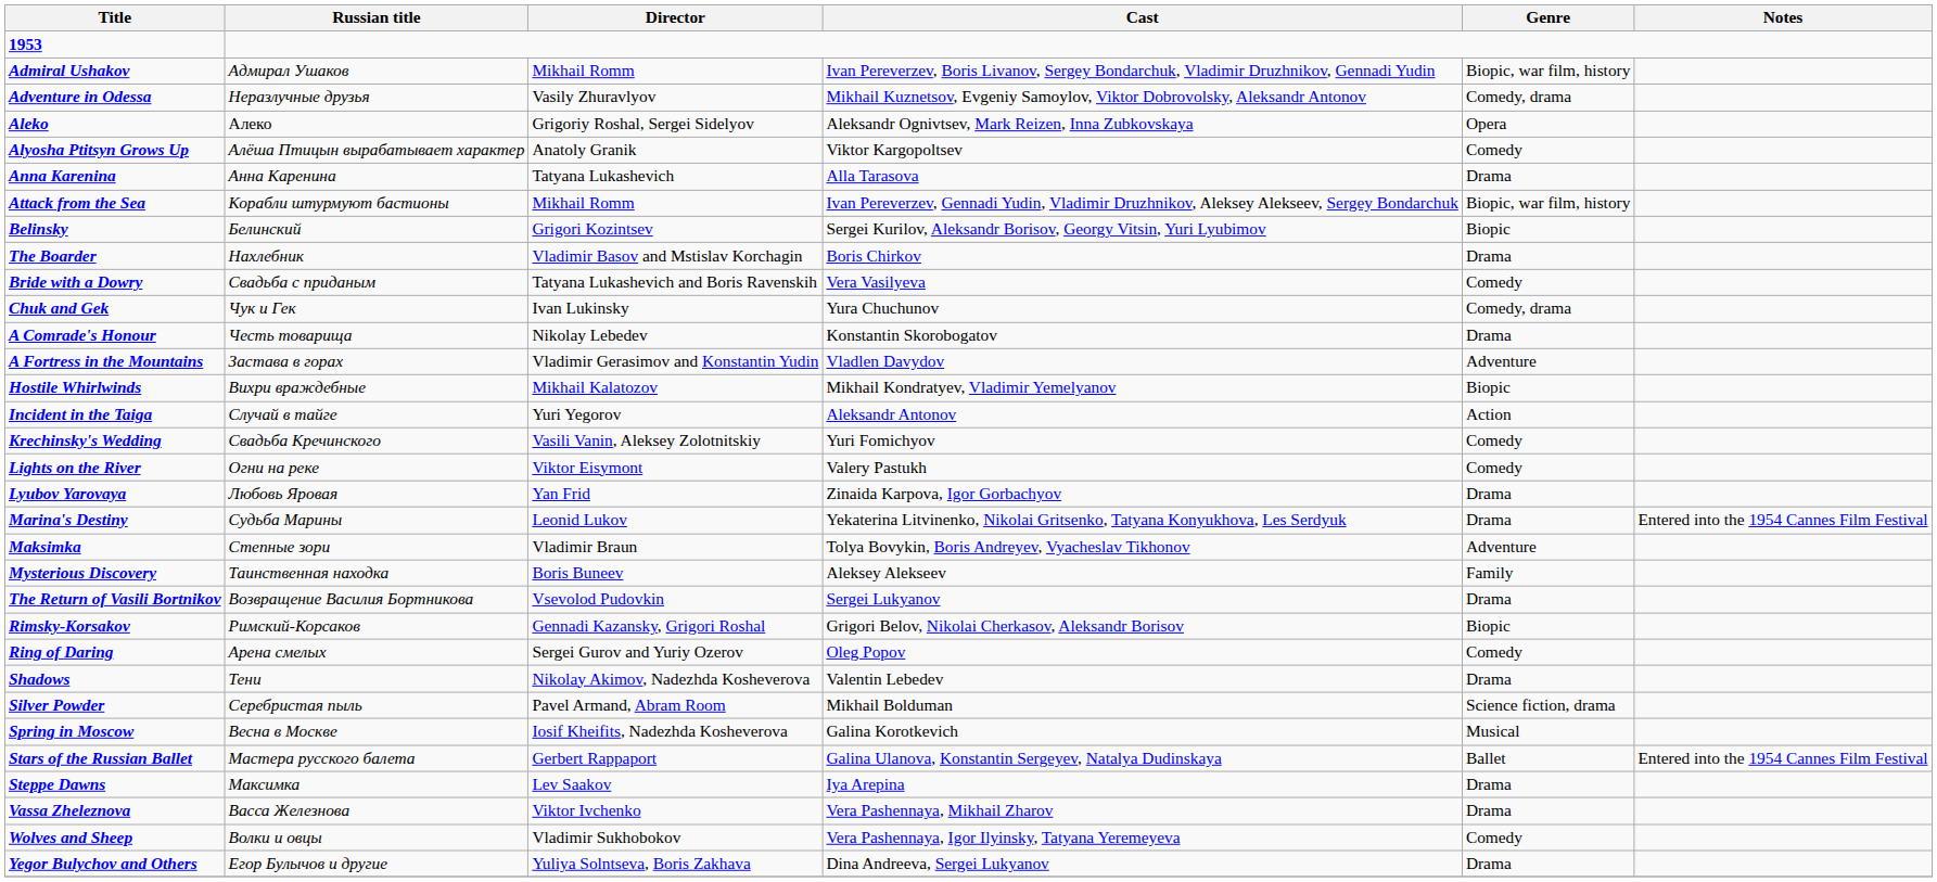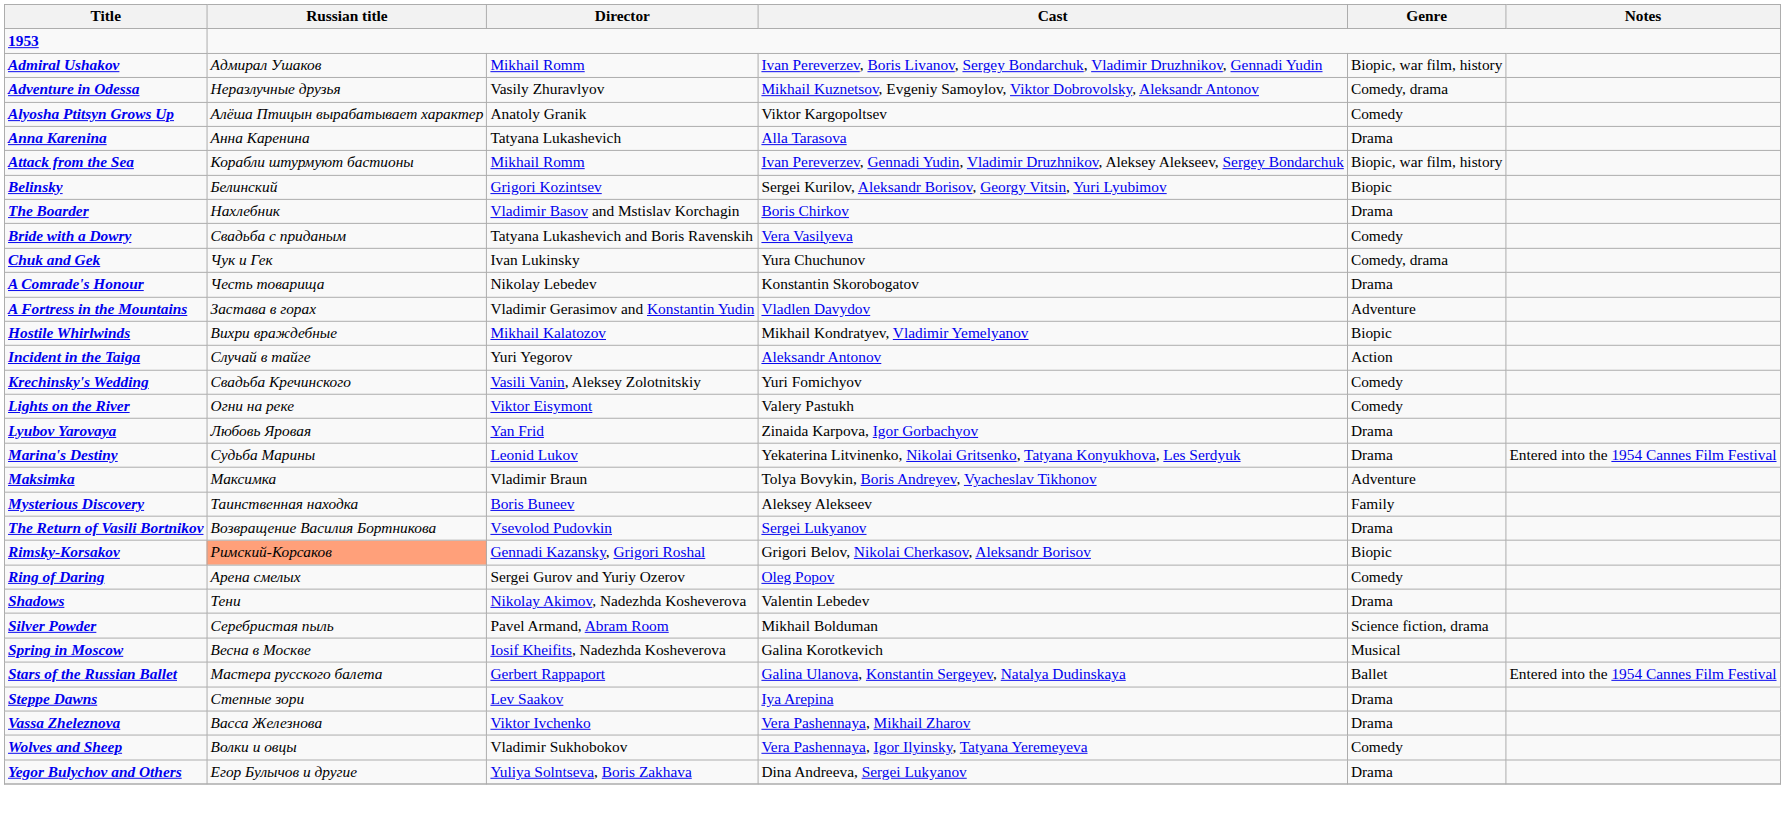 <table class="wikitable">
 <tr>
 <th>Title</th>
 <th>Russian title</th>
 <th>Director</th>
 <th>Cast</th>
 <th>Genre</th>
 <th>Notes</th>
 </tr>
 <tr>
 <td><strong><a href='#'>1953</a></strong></td>
 </tr>
 <tr>
 <td><strong><em><a href='#'>Admiral Ushakov</a></em></strong></td>
 <td><em>Адмирал Ушаков</em></td>
 <td><a href='#'>Mikhail Romm</a></td>
 <td><a href='#'>Ivan Pereverzev</a>, <a href='#'>Boris Livanov</a>, <a href='#'>Sergey Bondarchuk</a>, <a href='#'>Vladimir Druzhnikov</a>, <a href='#'>Gennadi Yudin</a></td>
 <td>Biopic, war film, history</td>
 <td></td>
 </tr>
 <tr>
 <td><strong><em><a href='#'>Adventure in Odessa</a></em></strong></td>
 <td><em>Неразлучные друзья</em></td>
 <td>Vasily Zhuravlyov</td>
 <td><a href='#'>Mikhail Kuznetsov</a>, Evgeniy Samoylov, <a href='#'>Viktor Dobrovolsky</a>, <a href='#'>Aleksandr Antonov</a></td>
 <td>Comedy, drama</td>
-<td></td>
-</tr>
-<tr>
-<td><strong><em><a href='#'>Aleko</a></em></strong></td>
-<td>Алеко</td>
-<td>Grigoriy Roshal, Sergei Sidelyov</td>
-<td>Aleksandr Ognivtsev, <a href='#'>Mark Reizen</a>, <a href='#'>Inna Zubkovskaya</a></td>
-<td>Opera </td>
 <td></td>
 </tr>
 <tr>
 <td><strong><em><a href='#'>Alyosha Ptitsyn Grows Up</a></em></strong></td>
 <td><em>Алёша Птицын вырабатывает характер</em></td>
 <td>Anatoly Granik</td>
 <td>Viktor Kargopoltsev</td>
 <td>Comedy</td>
 <td></td>
 </tr>
 <tr>
 <td><strong><em><a href='#'>Anna Karenina</a></em></strong></td>
 <td><em>Анна Каренина</em></td>
 <td>Tatyana Lukashevich</td>
 <td><a href='#'>Alla Tarasova</a></td>
 <td>Drama</td>
 <td></td>
 </tr>
 <tr>
 <td><strong><em><a href='#'>Attack from the Sea</a></em></strong></td>
 <td><em>Корабли штурмуют бастионы</em></td>
 <td><a href='#'>Mikhail Romm</a></td>
 <td><a href='#'>Ivan Pereverzev</a>, <a href='#'>Gennadi Yudin</a>, <a href='#'>Vladimir Druzhnikov</a>, Aleksey Alekseev, <a href='#'>Sergey Bondarchuk</a></td>
 <td>Biopic, war film, history</td>
 <td></td>
 </tr>
 <tr>
 <td><strong><em><a href='#'>Belinsky</a></em></strong></td>
 <td><em>Белинский</em></td>
 <td><a href='#'>Grigori Kozintsev</a></td>
 <td>Sergei Kurilov, <a href='#'>Aleksandr Borisov</a>, <a href='#'>Georgy Vitsin</a>, <a href='#'>Yuri Lyubimov</a></td>
 <td>Biopic</td>
 <td></td>
 </tr>
 <tr>
 <td><strong><em><a href='#'>The Boarder</a></em></strong></td>
 <td><em>Нахлебник</em></td>
 <td><a href='#'>Vladimir Basov</a> and Mstislav Korchagin</td>
 <td><a href='#'>Boris Chirkov</a></td>
 <td>Drama</td>
 <td></td>
 </tr>
 <tr>
 <td><strong><em><a href='#'>Bride with a Dowry</a></em></strong></td>
 <td><em>Свадьба с приданым</em></td>
 <td>Tatyana Lukashevich and Boris Ravenskih</td>
 <td><a href='#'>Vera Vasilyeva</a></td>
 <td>Comedy</td>
 <td></td>
 </tr>
 <tr>
 <td><strong><em><a href='#'>Chuk and Gek</a></em></strong></td>
 <td><em>Чук и Гек</em></td>
 <td>Ivan Lukinsky</td>
 <td>Yura Chuchunov</td>
 <td>Comedy, drama</td>
 <td></td>
 </tr>
 <tr>
 <td><strong><em><a href='#'>A Comrade's Honour</a></em></strong></td>
 <td><em>Честь товарища</em></td>
 <td>Nikolay Lebedev</td>
 <td>Konstantin Skorobogatov</td>
 <td>Drama</td>
 <td></td>
 </tr>
 <tr>
 <td><strong><em><a href='#'>A Fortress in the Mountains</a></em></strong></td>
 <td><em>Застава в горах</em></td>
 <td>Vladimir Gerasimov and <a href='#'>Konstantin Yudin</a></td>
 <td><a href='#'>Vladlen Davydov</a></td>
 <td>Adventure</td>
 <td></td>
 </tr>
 <tr>
 <td><strong><em><a href='#'>Hostile Whirlwinds</a></em></strong></td>
 <td><em>Вихри враждебные</em></td>
 <td><a href='#'>Mikhail Kalatozov</a></td>
 <td>Mikhail Kondratyev, <a href='#'>Vladimir Yemelyanov</a></td>
 <td>Biopic</td>
 <td></td>
 </tr>
 <tr>
 <td><strong><em><a href='#'>Incident in the Taiga</a></em></strong></td>
 <td><em>Случай в тайге</em></td>
 <td>Yuri Yegorov</td>
 <td><a href='#'>Aleksandr Antonov</a></td>
 <td>Action</td>
 <td></td>
 </tr>
 <tr>
 <td><strong><em><a href='#'>Krechinsky's Wedding</a></em></strong></td>
 <td><em>Свадьба Кречинского</em></td>
 <td><a href='#'>Vasili Vanin</a>, Aleksey Zolotnitskiy</td>
 <td>Yuri Fomichyov</td>
 <td>Comedy</td>
 <td></td>
 </tr>
 <tr>
 <td><strong><em><a href='#'>Lights on the River</a></em></strong></td>
 <td><em>Огни на реке</em></td>
 <td><a href='#'>Viktor Eisymont</a></td>
 <td>Valery Pastukh</td>
 <td>Comedy</td>
 <td></td>
 </tr>
 <tr>
 <td><strong><em><a href='#'>Lyubov Yarovaya</a></em></strong></td>
 <td><em>Любовь Яровая</em></td>
 <td><a href='#'>Yan Frid</a></td>
 <td>Zinaida Karpova, <a href='#'>Igor Gorbachyov</a></td>
 <td>Drama</td>
 <td></td>
 </tr>
 <tr>
 <td><strong><em><a href='#'>Marina's Destiny</a></em></strong></td>
 <td><em>Судьба Марины</em></td>
 <td><a href='#'>Leonid Lukov</a></td>
 <td>Yekaterina Litvinenko, <a href='#'>Nikolai Gritsenko</a>, <a href='#'>Tatyana Konyukhova</a>, <a href='#'>Les Serdyuk</a></td>
 <td>Drama</td>
 <td>Entered into the <a href='#'>1954 Cannes Film Festival</a></td>
 </tr>
 <tr>
 <td><strong><em><a href='#'>Maksimka</a></em></strong></td>
-<td><em>Степные зори</em></td>
+<td><em>Максимка</em></td>
 <td>Vladimir Braun</td>
 <td>Tolya Bovykin, <a href='#'>Boris Andreyev</a>, <a href='#'>Vyacheslav Tikhonov</a></td>
 <td>Adventure</td>
 <td></td>
 </tr>
 <tr>
 <td><strong><em><a href='#'>Mysterious Discovery</a></em></strong></td>
 <td><em>Таинственная находка</em></td>
 <td><a href='#'>Boris Buneev</a></td>
 <td>Aleksey Alekseev</td>
 <td>Family</td>
 <td></td>
 </tr>
 <tr>
 <td><strong><em><a href='#'>The Return of Vasili Bortnikov</a></em></strong></td>
 <td><em>Возвращение Василия Бортникова</em></td>
 <td><a href='#'>Vsevolod Pudovkin</a></td>
 <td><a href='#'>Sergei Lukyanov</a></td>
 <td>Drama</td>
 <td></td>
 </tr>
 <tr>
 <td><strong><em><a href='#'>Rimsky-Korsakov</a></em></strong></td>
-<td><em>Римский-Корсаков</em></td>
+<td style="background: lightsalmon;"><em>Римский-Корсаков</em></td>
 <td><a href='#'>Gennadi Kazansky</a>, <a href='#'>Grigori Roshal</a></td>
 <td>Grigori Belov, <a href='#'>Nikolai Cherkasov</a>, <a href='#'>Aleksandr Borisov</a></td>
 <td>Biopic</td>
 <td></td>
 </tr>
 <tr>
 <td><strong><em><a href='#'>Ring of Daring</a></em></strong></td>
 <td><em>Арена смелых</em></td>
 <td>Sergei Gurov and Yuriy Ozerov</td>
 <td><a href='#'>Oleg Popov</a></td>
 <td>Comedy</td>
 <td></td>
 </tr>
 <tr>
 <td><strong><em><a href='#'>Shadows</a></em></strong></td>
 <td><em>Тени</em></td>
 <td><a href='#'>Nikolay Akimov</a>, Nadezhda Kosheverova</td>
 <td>Valentin Lebedev</td>
 <td>Drama</td>
 <td></td>
 </tr>
 <tr>
 <td><strong><em><a href='#'>Silver Powder</a></em></strong></td>
 <td><em> Серебристая пыль</em></td>
 <td>Pavel Armand, <a href='#'>Abram Room</a></td>
 <td>Mikhail Bolduman</td>
 <td>Science fiction, drama</td>
 <td></td>
 </tr>
 <tr>
 <td><strong><em><a href='#'>Spring in Moscow</a></em></strong></td>
 <td><em>Весна в Москве</em></td>
 <td><a href='#'>Iosif Kheifits</a>, Nadezhda Kosheverova</td>
 <td>Galina Korotkevich</td>
 <td>Musical</td>
 <td></td>
 </tr>
 <tr>
 <td><strong><em><a href='#'>Stars of the Russian Ballet</a></em></strong></td>
 <td><em>Мастера русского балета</em></td>
 <td><a href='#'>Gerbert Rappaport</a></td>
 <td><a href='#'>Galina Ulanova</a>, <a href='#'>Konstantin Sergeyev</a>, <a href='#'>Natalya Dudinskaya</a></td>
 <td>Ballet</td>
 <td>Entered into the <a href='#'>1954 Cannes Film Festival</a></td>
 </tr>
 <tr>
 <td><strong><em><a href='#'>Steppe Dawns</a></em></strong></td>
-<td><em>Максимка</em></td>
+<td><em>Степные зори</em></td>
 <td><a href='#'>Lev Saakov</a></td>
 <td><a href='#'>Iya Arepina</a></td>
 <td>Drama</td>
 <td></td>
 </tr>
 <tr>
 <td><strong><em><a href='#'>Vassa Zheleznova</a></em></strong></td>
 <td><em>Васса Железнова</em></td>
 <td><a href='#'>Viktor Ivchenko</a></td>
 <td><a href='#'>Vera Pashennaya</a>, <a href='#'>Mikhail Zharov</a></td>
 <td>Drama</td>
 <td></td>
 </tr>
 <tr>
 <td><strong><em><a href='#'>Wolves and Sheep</a></em></strong></td>
 <td><em>Волки и овцы</em></td>
 <td>Vladimir Sukhobokov</td>
 <td><a href='#'>Vera Pashennaya</a>, <a href='#'>Igor Ilyinsky</a>, <a href='#'>Tatyana Yeremeyeva</a></td>
 <td>Comedy</td>
 <td></td>
 </tr>
 <tr>
 <td><strong><em><a href='#'>Yegor Bulychov and Others</a></em></strong></td>
 <td><em>Егор Булычов и другие</em></td>
 <td><a href='#'>Yuliya Solntseva</a>, <a href='#'>Boris Zakhava</a></td>
 <td>Dina Andreeva, <a href='#'>Sergei Lukyanov</a></td>
 <td>Drama</td>
 <td></td>
 </tr>
 <tr>
 </tr>
 </table>
